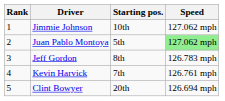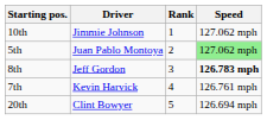 <table class="wikitable" style="font-size: 95%;">
 <tr>
+<th>Starting pos.</th>
+<th>Driver</th>
 <th>Rank</th>
-<th>Driver</th>
-<th>Starting pos.</th>
 <th>Speed</th>
 </tr>
 <tr>
+<td>10th</td>
+<td><a href='#'>Jimmie Johnson</a></td>
 <td>1</td>
-<td><a href='#'>Jimmie Johnson</a></td>
-<td>10th</td>
 <td>127.062 mph</td>
 </tr>
 <tr>
+<td>5th</td>
+<td><a href='#'>Juan Pablo Montoya</a></td>
 <td>2</td>
-<td><a href='#'>Juan Pablo Montoya</a></td>
-<td>5th</td>
 <td style="background: lightgreen;">127.062 mph</td>
 </tr>
 <tr>
+<td>8th</td>
+<td><a href='#'>Jeff Gordon</a></td>
 <td>3</td>
-<td><a href='#'>Jeff Gordon</a></td>
-<td>8th</td>
-<td>126.783 mph</td>
+<td><strong>126.783 mph</strong></td>
 </tr>
 <tr>
+<td>7th</td>
+<td><a href='#'>Kevin Harvick</a></td>
 <td>4</td>
-<td><a href='#'>Kevin Harvick</a></td>
-<td>7th</td>
 <td>126.761 mph</td>
 </tr>
 <tr>
+<td>20th</td>
+<td><a href='#'>Clint Bowyer</a></td>
 <td>5</td>
-<td><a href='#'>Clint Bowyer</a></td>
-<td>20th</td>
 <td>126.694 mph</td>
 </tr>
 </table>
